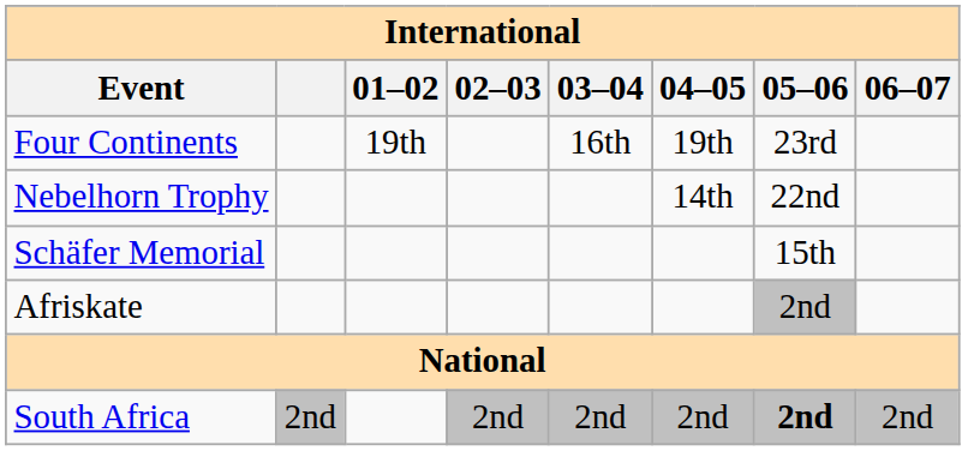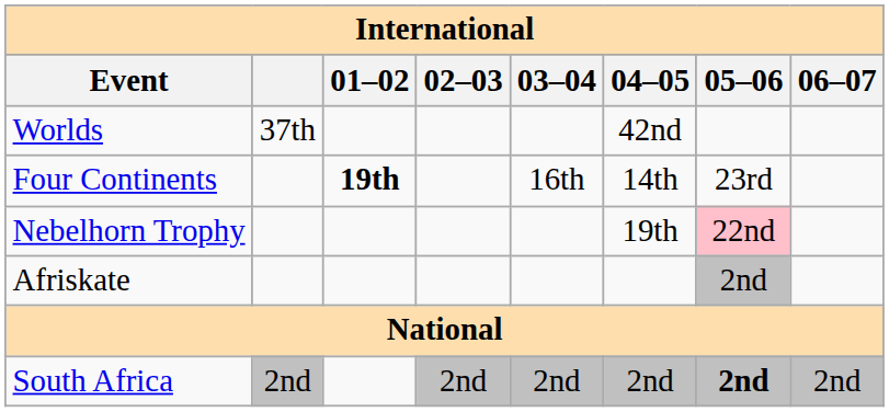 <table class="wikitable" style="text-align:center">
 <tr>
 <th style="background-color: #ffdead; " colspan=8 align=center>International</th>
 </tr>
 <tr>
 <th>Event</th>
 <th></th>
 <th>01–02</th>
 <th>02–03</th>
 <th>03–04</th>
 <th>04–05</th>
 <th>05–06</th>
 <th>06–07</th>
 </tr>
 <tr>
+<td align=left><a href='#'>Worlds</a></td>
+<td>37th</td>
+<td></td>
+<td></td>
+<td></td>
+<td>42nd</td>
+<td></td>
+<td></td>
+</tr>
+<tr>
 <td align=left><a href='#'>Four Continents</a></td>
 <td></td>
-<td>19th</td>
+<td><strong>19th</strong></td>
 <td></td>
 <td>16th</td>
-<td>19th</td>
+<td>14th</td>
 <td>23rd</td>
 <td></td>
 </tr>
 <tr>
 <td align=left><a href='#'>Nebelhorn Trophy</a></td>
 <td></td>
 <td></td>
 <td></td>
 <td></td>
-<td>14th</td>
-<td>22nd</td>
-<td></td>
-</tr>
-<tr>
-<td align=left><a href='#'>Schäfer Memorial</a></td>
-<td></td>
-<td></td>
-<td></td>
-<td></td>
-<td></td>
-<td>15th</td>
+<td>19th</td>
+<td style="background: pink;">22nd</td>
 <td></td>
 </tr>
 <tr>
 <td align=left>Afriskate</td>
 <td></td>
 <td></td>
 <td></td>
 <td></td>
 <td></td>
 <td bgcolor=silver>2nd</td>
 <td></td>
 </tr>
 <tr>
 <th style="background-color: #ffdead; " colspan=8 align=center>National</th>
 </tr>
 <tr>
 <td align=left><a href='#'>South Africa</a></td>
 <td bgcolor=silver>2nd</td>
 <td></td>
 <td bgcolor=silver>2nd</td>
 <td bgcolor=silver>2nd</td>
 <td bgcolor=silver>2nd</td>
 <td bgcolor=silver><strong>2nd</strong></td>
 <td bgcolor=silver>2nd</td>
 </tr>
 </table>
